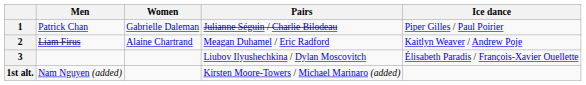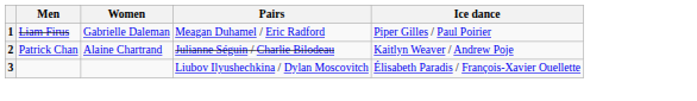 <table class="wikitable">
 <tr>
 <th></th>
 <th>Men</th>
 <th>Women</th>
 <th>Pairs</th>
 <th>Ice dance</th>
 </tr>
 <tr>
 <th>1</th>
-<td><a href='#'>Patrick Chan</a></td>
+<td><s><a href='#'>Liam Firus</a></s></td>
 <td><a href='#'>Gabrielle Daleman</a></td>
-<td><s><a href='#'>Julianne Séguin</a> / <a href='#'>Charlie Bilodeau</a></s></td>
+<td><a href='#'>Meagan Duhamel</a> / <a href='#'>Eric Radford</a></td>
 <td><a href='#'>Piper Gilles</a> / <a href='#'>Paul Poirier</a></td>
 </tr>
 <tr>
 <th>2</th>
-<td><s><a href='#'>Liam Firus</a></s></td>
+<td><a href='#'>Patrick Chan</a></td>
 <td><a href='#'>Alaine Chartrand</a></td>
-<td><a href='#'>Meagan Duhamel</a> / <a href='#'>Eric Radford</a></td>
+<td><s><a href='#'>Julianne Séguin</a> / <a href='#'>Charlie Bilodeau</a></s></td>
 <td><a href='#'>Kaitlyn Weaver</a> / <a href='#'>Andrew Poje</a></td>
 </tr>
 <tr>
 <th>3</th>
 <td></td>
 <td></td>
 <td><a href='#'>Liubov Ilyushechkina</a> / <a href='#'>Dylan Moscovitch</a></td>
 <td><a href='#'>Élisabeth Paradis</a> / <a href='#'>François-Xavier Ouellette</a></td>
 </tr>
-<tr>
-<th>1st alt.</th>
-<td><a href='#'>Nam Nguyen</a> <em>(added)</em></td>
-<td></td>
-<td><a href='#'>Kirsten Moore-Towers</a> / <a href='#'>Michael Marinaro</a> <em>(added)</em></td>
-<td></td>
-</tr>
 </table>
